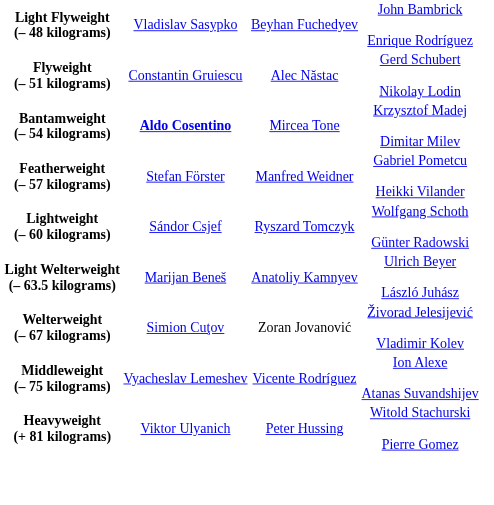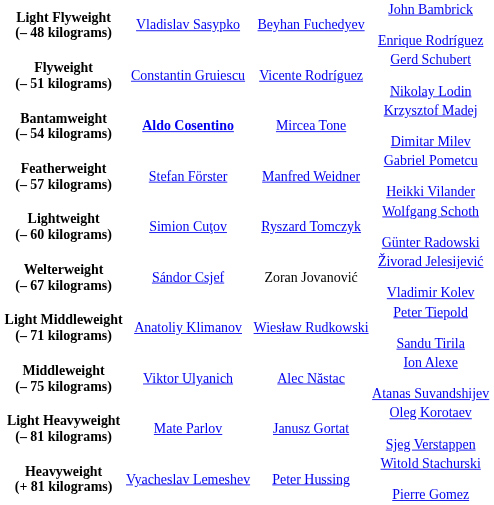 <table>
 <tr align="center">
 <td><strong>Light Flyweight<br>(– 48 kilograms)</strong></td>
 <td> <a href='#'>Vladislav Sasypko</a><br></td>
 <td> <a href='#'>Beyhan Fuchedyev</a><br></td>
 <td> <a href='#'>John Bambrick</a><br><br> <a href='#'>Enrique Rodríguez</a><br></td>
 </tr>
 <tr align="center">
 <td><strong>Flyweight<br>(– 51 kilograms)</strong></td>
 <td> <a href='#'>Constantin Gruiescu</a><br></td>
-<td> <a href='#'>Alec Năstac</a><br></td>
+<td> <a href='#'>Vicente Rodríguez</a><br></td>
 <td> <a href='#'>Gerd Schubert</a><br><br> <a href='#'>Nikolay Lodin</a><br></td>
 </tr>
 <tr align="center">
 <td><strong>Bantamweight<br>(– 54 kilograms)</strong></td>
 <td><strong> <a href='#'>Aldo Cosentino</a><br></strong></td>
 <td> <a href='#'>Mircea Tone</a><br></td>
 <td> <a href='#'>Krzysztof Madej</a><br><br> <a href='#'>Dimitar Milev</a><br></td>
 </tr>
 <tr align="center">
 <td><strong>Featherweight<br>(– 57 kilograms)</strong></td>
 <td> <a href='#'>Stefan Förster</a><br></td>
 <td> <a href='#'>Manfred Weidner</a><br></td>
 <td> <a href='#'>Gabriel Pometcu</a><br><br> <a href='#'>Heikki Vilander</a><br></td>
 </tr>
 <tr align="center">
 <td><strong>Lightweight<br>(– 60 kilograms)</strong></td>
-<td> <a href='#'>Sándor Csjef</a><br></td>
+<td> <a href='#'>Simion Cuţov</a><br></td>
 <td> <a href='#'>Ryszard Tomczyk</a><br></td>
 <td> <a href='#'>Wolfgang Schoth</a><br><br> <a href='#'>Günter Radowski</a><br></td>
 </tr>
 <tr align="center">
-<td><strong>Light Welterweight<br>(– 63.5 kilograms)</strong></td>
-<td> <a href='#'>Marijan Beneš</a><br></td>
-<td> <a href='#'>Anatoliy Kamnyev</a><br></td>
-<td> <a href='#'>Ulrich Beyer</a><br><br> <a href='#'>László Juhász</a><br></td>
-</tr>
-<tr align="center">
 <td><strong>Welterweight<br>(– 67 kilograms)</strong></td>
-<td> <a href='#'>Simion Cuţov</a><br></td>
+<td> <a href='#'>Sándor Csjef</a><br></td>
 <td> Zoran Jovanović<br></td>
 <td> <a href='#'>Živorad Jelesijević</a><br><br> <a href='#'>Vladimir Kolev</a><br></td>
 </tr>
 <tr align="center">
+<td><strong>Light Middleweight<br>(– 71 kilograms)</strong></td>
+<td> <a href='#'>Anatoliy Klimanov</a><br></td>
+<td> <a href='#'>Wiesław Rudkowski</a><br></td>
+<td> <a href='#'>Peter Tiepold</a><br><br> <a href='#'>Sandu Tirila</a><br></td>
+</tr>
+<tr align="center">
 <td><strong>Middleweight<br>(– 75 kilograms)</strong></td>
-<td> <a href='#'>Vyacheslav Lemeshev</a><br></td>
-<td> <a href='#'>Vicente Rodríguez</a><br></td>
+<td> <a href='#'>Viktor Ulyanich</a><br></td>
+<td> <a href='#'>Alec Năstac</a><br></td>
 <td> <a href='#'>Ion Alexe</a><br><br> <a href='#'>Atanas Suvandshijev</a><br></td>
 </tr>
 <tr align="center">
+<td><strong>Light Heavyweight<br>(– 81 kilograms)</strong></td>
+<td> <a href='#'>Mate Parlov</a><br></td>
+<td> <a href='#'>Janusz Gortat</a><br></td>
+<td> <a href='#'>Oleg Korotaev</a><br><br> <a href='#'>Sjeg Verstappen</a><br></td>
+</tr>
+<tr align="center">
 <td><strong>Heavyweight<br>(+ 81 kilograms)</strong></td>
-<td> <a href='#'>Viktor Ulyanich</a><br></td>
+<td> <a href='#'>Vyacheslav Lemeshev</a><br></td>
 <td> <a href='#'>Peter Hussing</a><br></td>
 <td> <a href='#'>Witold Stachurski</a><br><br> <a href='#'>Pierre Gomez</a><br></td>
 </tr>
 </table>
